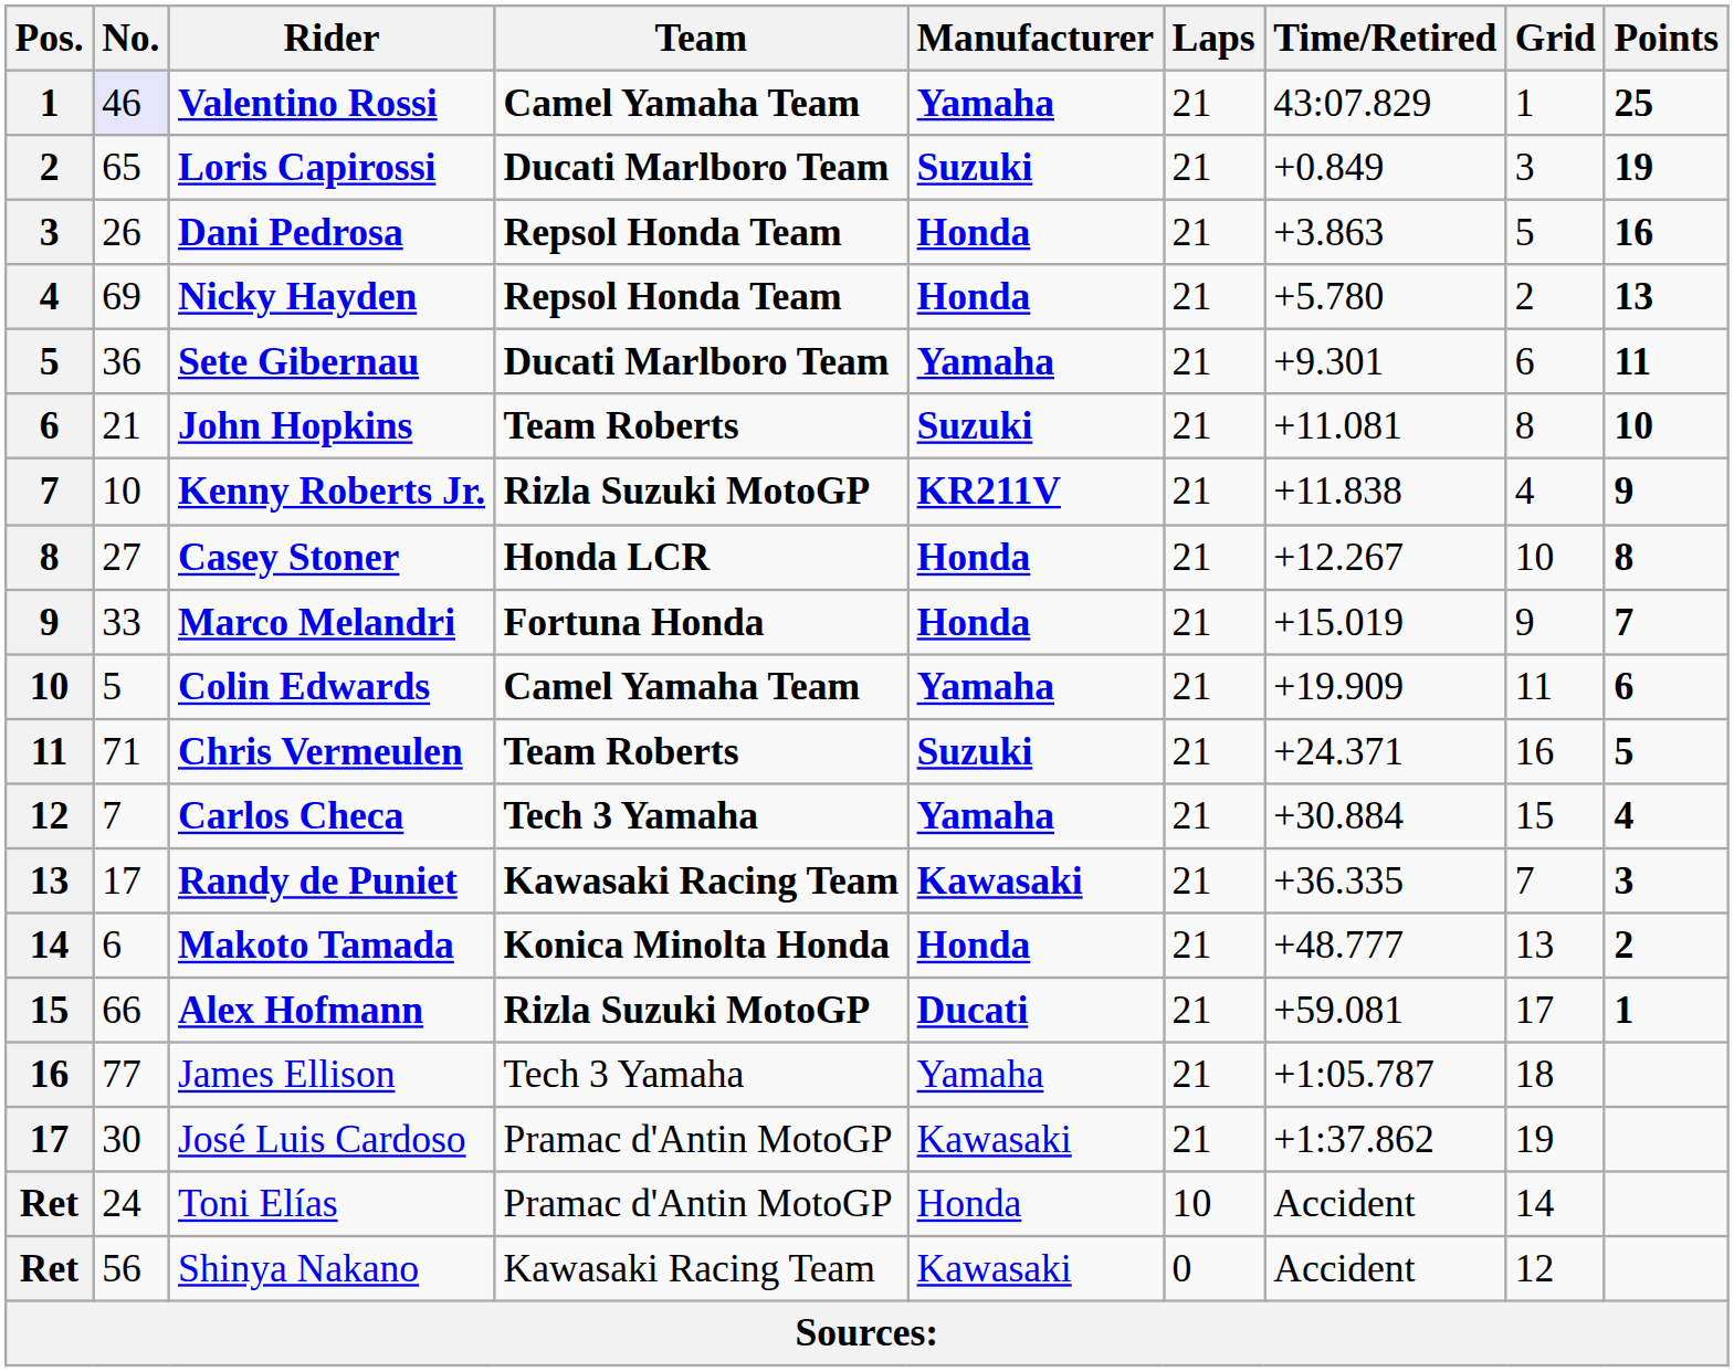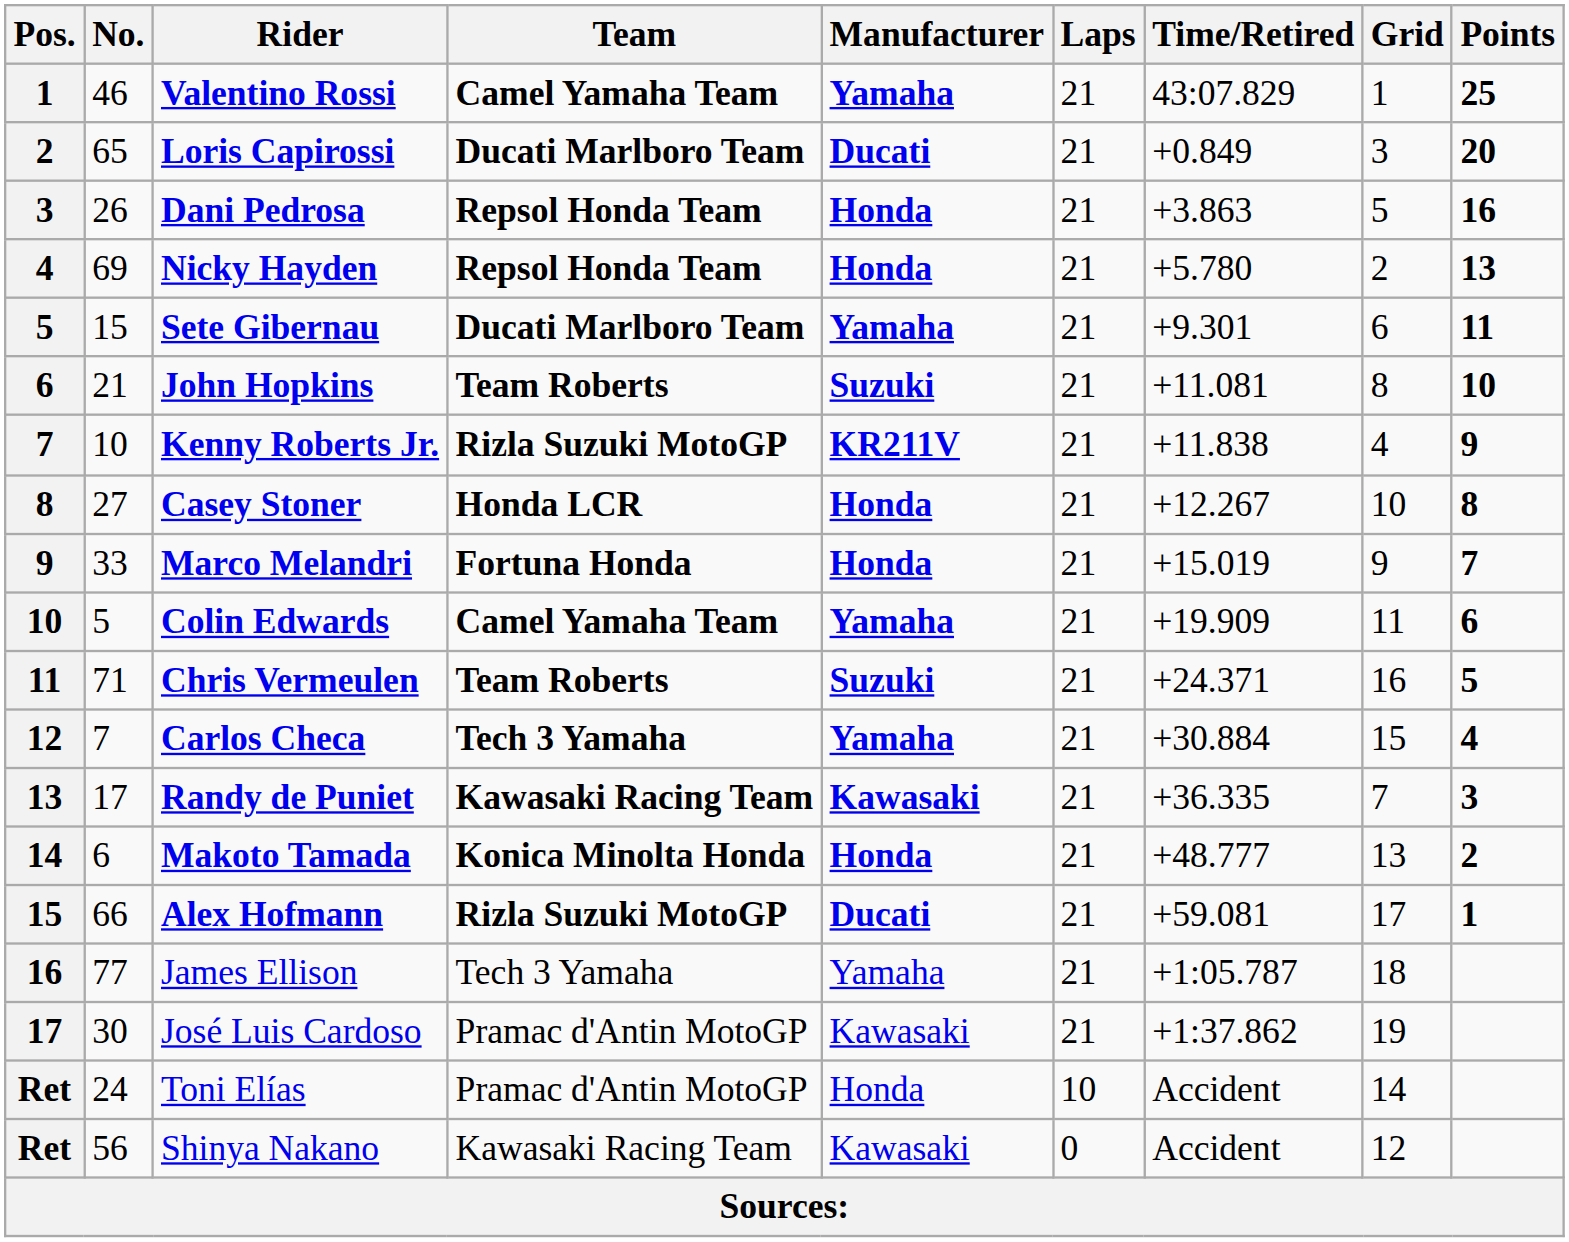 <table class="wikitable" style="font-size: 95%;">
 <tr>
 <th>Pos.</th>
 <th>No.</th>
 <th>Rider</th>
 <th>Team</th>
 <th>Manufacturer</th>
 <th>Laps</th>
 <th>Time/Retired</th>
 <th>Grid</th>
 <th>Points</th>
 </tr>
 <tr>
 <th>1</th>
-<td style="background: lavender;">46</td>
+<td>46</td>
 <td> <strong><a href='#'>Valentino Rossi</a></strong></td>
 <td><strong>Camel Yamaha Team</strong></td>
 <td><strong><a href='#'>Yamaha</a></strong></td>
 <td>21</td>
 <td>43:07.829</td>
 <td>1</td>
 <td><strong>25</strong></td>
 </tr>
 <tr>
 <th>2</th>
 <td>65</td>
 <td> <strong><a href='#'>Loris Capirossi</a></strong></td>
 <td><strong>Ducati Marlboro Team</strong></td>
-<td><strong><a href='#'>Suzuki</a></strong></td>
+<td><strong><a href='#'>Ducati</a></strong></td>
 <td>21</td>
 <td>+0.849</td>
 <td>3</td>
-<td><strong>19</strong></td>
+<td><strong>20</strong></td>
 </tr>
 <tr>
 <th>3</th>
 <td>26</td>
 <td> <strong><a href='#'>Dani Pedrosa</a></strong></td>
 <td><strong>Repsol Honda Team</strong></td>
 <td><strong><a href='#'>Honda</a></strong></td>
 <td>21</td>
 <td>+3.863</td>
 <td>5</td>
 <td><strong>16</strong></td>
 </tr>
 <tr>
 <th>4</th>
 <td>69</td>
 <td> <strong><a href='#'>Nicky Hayden</a></strong></td>
 <td><strong>Repsol Honda Team</strong></td>
 <td><strong><a href='#'>Honda</a></strong></td>
 <td>21</td>
 <td>+5.780</td>
 <td>2</td>
 <td><strong>13</strong></td>
 </tr>
 <tr>
 <th>5</th>
-<td>36</td>
+<td>15</td>
 <td> <strong><a href='#'>Sete Gibernau</a></strong></td>
 <td><strong>Ducati Marlboro Team</strong></td>
 <td><strong><a href='#'>Yamaha</a></strong></td>
 <td>21</td>
 <td>+9.301</td>
 <td>6</td>
 <td><strong>11</strong></td>
 </tr>
 <tr>
 <th>6</th>
 <td>21</td>
 <td> <strong><a href='#'>John Hopkins</a></strong></td>
 <td><strong>Team Roberts</strong></td>
 <td><strong><a href='#'>Suzuki</a></strong></td>
 <td>21</td>
 <td>+11.081</td>
 <td>8</td>
 <td><strong>10</strong></td>
 </tr>
 <tr>
 <th>7</th>
 <td>10</td>
 <td> <strong><a href='#'>Kenny Roberts Jr.</a></strong></td>
 <td><strong>Rizla Suzuki MotoGP</strong></td>
 <td><strong><a href='#'>KR211V</a></strong></td>
 <td>21</td>
 <td>+11.838</td>
 <td>4</td>
 <td><strong>9</strong></td>
 </tr>
 <tr>
 <th>8</th>
 <td>27</td>
 <td> <strong><a href='#'>Casey Stoner</a></strong></td>
 <td><strong>Honda LCR</strong></td>
 <td><strong><a href='#'>Honda</a></strong></td>
 <td>21</td>
 <td>+12.267</td>
 <td>10</td>
 <td><strong>8</strong></td>
 </tr>
 <tr>
 <th>9</th>
 <td>33</td>
 <td> <strong><a href='#'>Marco Melandri</a></strong></td>
 <td><strong>Fortuna Honda</strong></td>
 <td><strong><a href='#'>Honda</a></strong></td>
 <td>21</td>
 <td>+15.019</td>
 <td>9</td>
 <td><strong>7</strong></td>
 </tr>
 <tr>
 <th>10</th>
 <td>5</td>
 <td> <strong><a href='#'>Colin Edwards</a></strong></td>
 <td><strong>Camel Yamaha Team</strong></td>
 <td><strong><a href='#'>Yamaha</a></strong></td>
 <td>21</td>
 <td>+19.909</td>
 <td>11</td>
 <td><strong>6</strong></td>
 </tr>
 <tr>
 <th>11</th>
 <td>71</td>
 <td> <strong><a href='#'>Chris Vermeulen</a></strong></td>
 <td><strong>Team Roberts</strong></td>
 <td><strong><a href='#'>Suzuki</a></strong></td>
 <td>21</td>
 <td>+24.371</td>
 <td>16</td>
 <td><strong>5</strong></td>
 </tr>
 <tr>
 <th>12</th>
 <td>7</td>
 <td> <strong><a href='#'>Carlos Checa</a></strong></td>
 <td><strong>Tech 3 Yamaha</strong></td>
 <td><strong><a href='#'>Yamaha</a></strong></td>
 <td>21</td>
 <td>+30.884</td>
 <td>15</td>
 <td><strong>4</strong></td>
 </tr>
 <tr>
 <th>13</th>
 <td>17</td>
 <td> <strong><a href='#'>Randy de Puniet</a></strong></td>
 <td><strong>Kawasaki Racing Team</strong></td>
 <td><strong><a href='#'>Kawasaki</a></strong></td>
 <td>21</td>
 <td>+36.335</td>
 <td>7</td>
 <td><strong>3</strong></td>
 </tr>
 <tr>
 <th>14</th>
 <td>6</td>
 <td> <strong><a href='#'>Makoto Tamada</a></strong></td>
 <td><strong>Konica Minolta Honda</strong></td>
 <td><strong><a href='#'>Honda</a></strong></td>
 <td>21</td>
 <td>+48.777</td>
 <td>13</td>
 <td><strong>2</strong></td>
 </tr>
 <tr>
 <th>15</th>
 <td>66</td>
 <td> <strong><a href='#'>Alex Hofmann</a></strong></td>
 <td><strong>Rizla Suzuki MotoGP</strong></td>
 <td><strong><a href='#'>Ducati</a></strong></td>
 <td>21</td>
 <td>+59.081</td>
 <td>17</td>
 <td><strong>1</strong></td>
 </tr>
 <tr>
 <th>16</th>
 <td>77</td>
 <td> <a href='#'>James Ellison</a></td>
 <td>Tech 3 Yamaha</td>
 <td><a href='#'>Yamaha</a></td>
 <td>21</td>
 <td>+1:05.787</td>
 <td>18</td>
 <td></td>
 </tr>
 <tr>
 <th>17</th>
 <td>30</td>
 <td> <a href='#'>José Luis Cardoso</a></td>
 <td>Pramac d'Antin MotoGP</td>
 <td><a href='#'>Kawasaki</a></td>
 <td>21</td>
 <td>+1:37.862</td>
 <td>19</td>
 <td></td>
 </tr>
 <tr>
 <th>Ret</th>
 <td>24</td>
 <td> <a href='#'>Toni Elías</a></td>
 <td>Pramac d'Antin MotoGP</td>
 <td><a href='#'>Honda</a></td>
 <td>10</td>
 <td>Accident</td>
 <td>14</td>
 <td></td>
 </tr>
 <tr>
 <th>Ret</th>
 <td>56</td>
 <td> <a href='#'>Shinya Nakano</a></td>
 <td>Kawasaki Racing Team</td>
 <td><a href='#'>Kawasaki</a></td>
 <td>0</td>
 <td>Accident</td>
 <td>12</td>
 <td></td>
 </tr>
 <tr>
 <th colspan=9>Sources: </th>
 </tr>
 </table>
